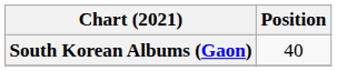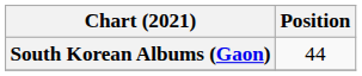 <table class="wikitable plainrowheaders" style="text-align:center">
 <tr>
 <th scope="col">Chart (2021)</th>
 <th scope="col">Position</th>
 </tr>
 <tr>
 <th scope="row">South Korean Albums (<a href='#'>Gaon</a>)</th>
-<td>40</td>
+<td>44</td>
 </tr>
 <tr>
 </tr>
 </table>
